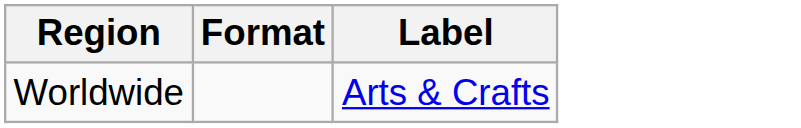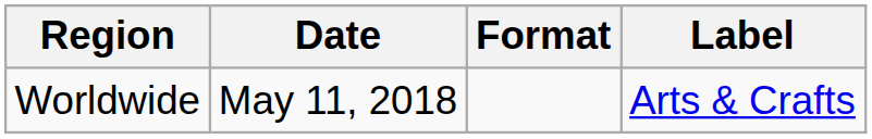 <table class="wikitable">
 <tr>
 <th>Region</th>
+<th>Date</th>
 <th>Format</th>
 <th>Label</th>
 </tr>
 <tr>
 <td>Worldwide</td>
+<td>May 11, 2018</td>
 <td></td>
 <td><a href='#'>Arts & Crafts</a></td>
 </tr>
 </table>
